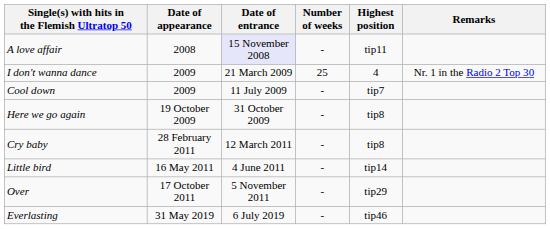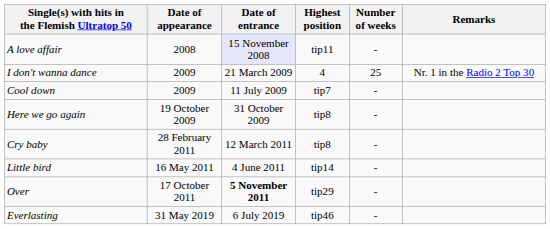 <table class="wikitable" style="text-align: center">
 <tr>
 <th style="width:200px;">Single(s) with hits in<br> the Flemish <a href='#'>Ultratop 50</a></th>
 <th style="width:100px;">Date of<br>appearance</th>
 <th style="width:100px;">Date of<br>entrance</th>
+<th style="width:70px;">Highest<br>position</th>
 <th style="width:70px;">Number<br>of weeks</th>
-<th style="width:70px;">Highest<br>position</th>
 <th style="width:200px;">Remarks</th>
 </tr>
 <tr>
 <td align="left"><em>A love affair</em></td>
 <td>2008</td>
 <td style="background: lavender;">15 November 2008</td>
+<td>tip11</td>
 <td>-</td>
-<td>tip11</td>
 <td></td>
 </tr>
 <tr>
 <td align="left"><em>I don't wanna dance</em></td>
 <td>2009</td>
 <td>21 March 2009</td>
+<td>4</td>
 <td>25</td>
-<td>4</td>
 <td>Nr. 1 in the <a href='#'>Radio 2 Top 30</a></td>
 </tr>
 <tr>
 <td align="left"><em>Cool down</em></td>
 <td>2009</td>
 <td>11 July 2009</td>
+<td>tip7</td>
 <td>-</td>
-<td>tip7</td>
 <td></td>
 </tr>
 <tr>
 <td align="left"><em>Here we go again</em></td>
 <td>19 October 2009</td>
 <td>31 October 2009</td>
+<td>tip8</td>
 <td>-</td>
-<td>tip8</td>
 <td></td>
 </tr>
 <tr>
 <td align="left"><em>Cry baby</em></td>
 <td>28 February 2011</td>
 <td>12 March 2011</td>
+<td>tip8</td>
 <td>-</td>
-<td>tip8</td>
 <td></td>
 </tr>
 <tr>
 <td align="left"><em>Little bird</em></td>
 <td>16 May 2011</td>
 <td>4 June 2011</td>
+<td>tip14</td>
 <td>-</td>
-<td>tip14</td>
 <td></td>
 </tr>
 <tr>
 <td align="left"><em>Over</em></td>
 <td>17 October 2011</td>
-<td>5 November 2011</td>
+<td><strong>5 November 2011</strong></td>
+<td>tip29</td>
 <td>-</td>
-<td>tip29</td>
 <td></td>
 </tr>
 <tr>
 <td align="left"><em>Everlasting</em></td>
 <td>31 May 2019</td>
 <td>6 July 2019</td>
+<td>tip46</td>
 <td>-</td>
-<td>tip46</td>
 <td></td>
 </tr>
 </table>
